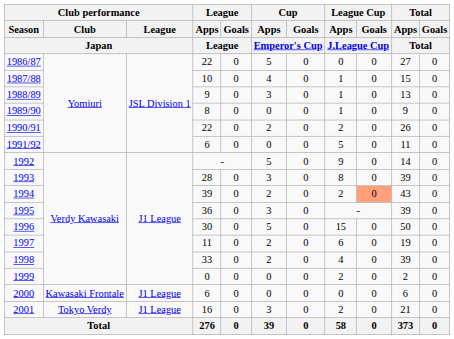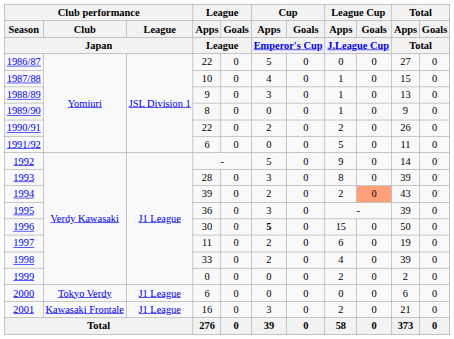 <table class="wikitable" style="text-align:center;">
 <tr>
 <th colspan=3>Club performance</th>
 <th colspan=2>League</th>
 <th colspan=2>Cup</th>
 <th colspan=2>League Cup</th>
 <th colspan=2>Total</th>
 </tr>
 <tr>
 <th>Season</th>
 <th>Club</th>
 <th>League</th>
 <th>Apps</th>
 <th>Goals</th>
 <th>Apps</th>
 <th>Goals</th>
 <th>Apps</th>
 <th>Goals</th>
 <th>Apps</th>
 <th>Goals</th>
 </tr>
 <tr>
 <th colspan=3>Japan</th>
 <th colspan=2>League</th>
 <th colspan=2><a href='#'>Emperor's Cup</a></th>
 <th colspan=2><a href='#'>J.League Cup</a></th>
 <th colspan=2>Total</th>
 </tr>
 <tr>
 <td><a href='#'>1986/87</a></td>
 <td rowspan="6"><a href='#'>Yomiuri</a></td>
 <td rowspan="6"><a href='#'>JSL Division 1</a></td>
 <td>22</td>
 <td>0</td>
 <td>5</td>
 <td>0</td>
 <td>0</td>
 <td>0</td>
 <td>27</td>
 <td>0</td>
 </tr>
 <tr>
 <td><a href='#'>1987/88</a></td>
 <td>10</td>
 <td>0</td>
 <td>4</td>
 <td>0</td>
 <td>1</td>
 <td>0</td>
 <td>15</td>
 <td>0</td>
 </tr>
 <tr>
 <td><a href='#'>1988/89</a></td>
 <td>9</td>
 <td>0</td>
 <td>3</td>
 <td>0</td>
 <td>1</td>
 <td>0</td>
 <td>13</td>
 <td>0</td>
 </tr>
 <tr>
 <td><a href='#'>1989/90</a></td>
 <td>8</td>
 <td>0</td>
 <td>0</td>
 <td>0</td>
 <td>1</td>
 <td>0</td>
 <td>9</td>
 <td>0</td>
 </tr>
 <tr>
 <td><a href='#'>1990/91</a></td>
 <td>22</td>
 <td>0</td>
 <td>2</td>
 <td>0</td>
 <td>2</td>
 <td>0</td>
 <td>26</td>
 <td>0</td>
 </tr>
 <tr>
 <td><a href='#'>1991/92</a></td>
 <td>6</td>
 <td>0</td>
 <td>0</td>
 <td>0</td>
 <td>5</td>
 <td>0</td>
 <td>11</td>
 <td>0</td>
 </tr>
 <tr>
 <td><a href='#'>1992</a></td>
 <td rowspan="8"><a href='#'>Verdy Kawasaki</a></td>
 <td rowspan="8"><a href='#'>J1 League</a></td>
 <td colspan="2">-</td>
 <td>5</td>
 <td>0</td>
 <td>9</td>
 <td>0</td>
 <td>14</td>
 <td>0</td>
 </tr>
 <tr>
 <td><a href='#'>1993</a></td>
 <td>28</td>
 <td>0</td>
 <td>3</td>
 <td>0</td>
 <td>8</td>
 <td>0</td>
 <td>39</td>
 <td>0</td>
 </tr>
 <tr>
 <td><a href='#'>1994</a></td>
 <td>39</td>
 <td>0</td>
 <td>2</td>
 <td>0</td>
 <td>2</td>
 <td style="background: lightsalmon;">0</td>
 <td>43</td>
 <td>0</td>
 </tr>
 <tr>
 <td><a href='#'>1995</a></td>
 <td>36</td>
 <td>0</td>
 <td>3</td>
 <td>0</td>
 <td colspan="2">-</td>
 <td>39</td>
 <td>0</td>
 </tr>
 <tr>
 <td><a href='#'>1996</a></td>
 <td>30</td>
 <td>0</td>
-<td>5</td>
+<td><strong>5</strong></td>
 <td>0</td>
 <td>15</td>
 <td>0</td>
 <td>50</td>
 <td>0</td>
 </tr>
 <tr>
 <td><a href='#'>1997</a></td>
 <td>11</td>
 <td>0</td>
 <td>2</td>
 <td>0</td>
 <td>6</td>
 <td>0</td>
 <td>19</td>
 <td>0</td>
 </tr>
 <tr>
 <td><a href='#'>1998</a></td>
 <td>33</td>
 <td>0</td>
 <td>2</td>
 <td>0</td>
 <td>4</td>
 <td>0</td>
 <td>39</td>
 <td>0</td>
 </tr>
 <tr>
 <td><a href='#'>1999</a></td>
 <td>0</td>
 <td>0</td>
 <td>0</td>
 <td>0</td>
 <td>2</td>
 <td>0</td>
 <td>2</td>
 <td>0</td>
 </tr>
 <tr>
 <td><a href='#'>2000</a></td>
-<td><a href='#'>Kawasaki Frontale</a></td>
+<td><a href='#'>Tokyo Verdy</a></td>
 <td><a href='#'>J1 League</a></td>
 <td>6</td>
 <td>0</td>
 <td>0</td>
 <td>0</td>
 <td>0</td>
 <td>0</td>
 <td>6</td>
 <td>0</td>
 </tr>
 <tr>
 <td><a href='#'>2001</a></td>
-<td><a href='#'>Tokyo Verdy</a></td>
+<td><a href='#'>Kawasaki Frontale</a></td>
 <td><a href='#'>J1 League</a></td>
 <td>16</td>
 <td>0</td>
 <td>3</td>
 <td>0</td>
 <td>2</td>
 <td>0</td>
 <td>21</td>
 <td>0</td>
 </tr>
 <tr>
 <th colspan=3>Total</th>
 <th>276</th>
 <th>0</th>
 <th>39</th>
 <th>0</th>
 <th>58</th>
 <th>0</th>
 <th>373</th>
 <th>0</th>
 </tr>
 </table>
